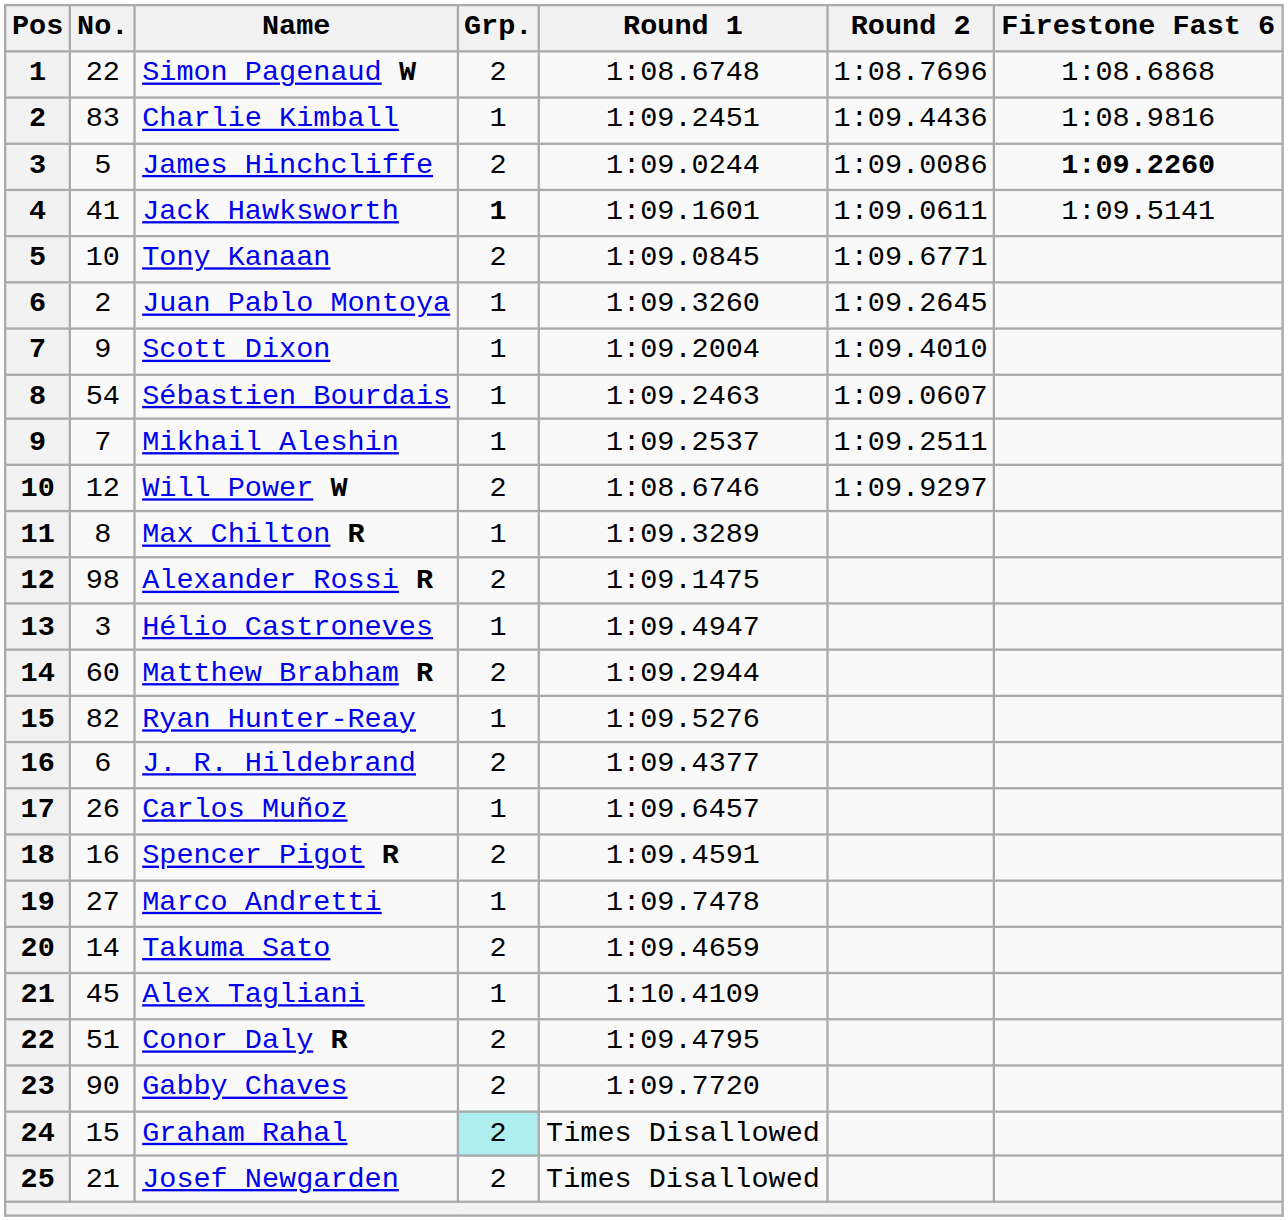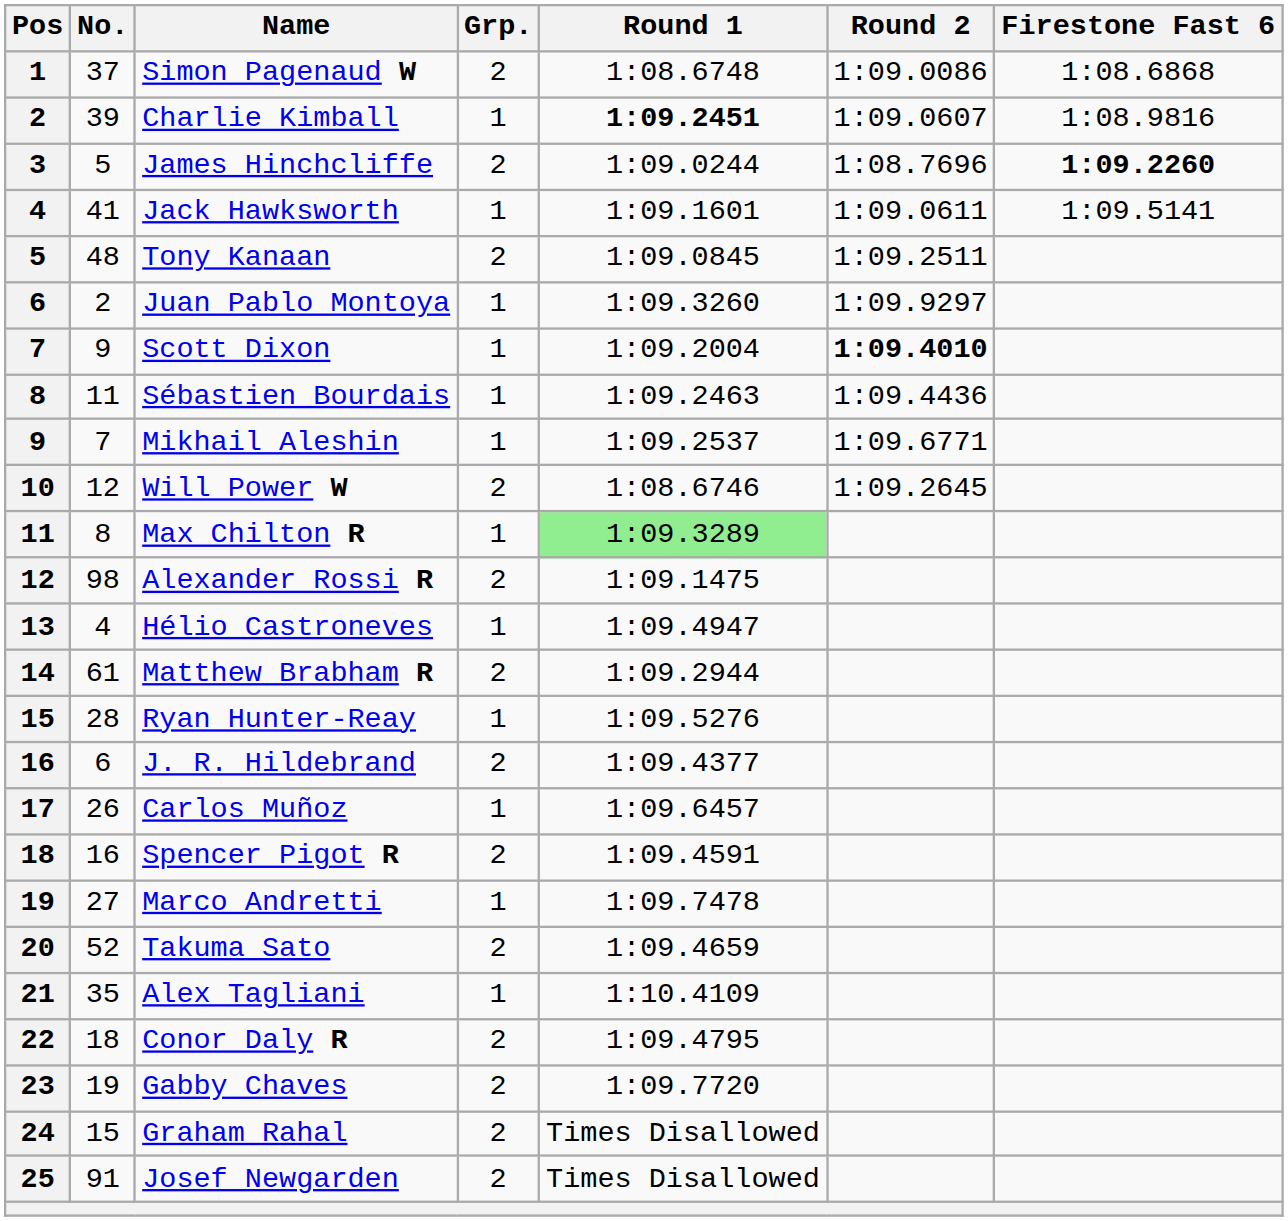 <table class="wikitable sortable" style="text-align:center; font-size: 95%;">
 <tr>
 <th>Pos</th>
 <th>No.</th>
 <th>Name</th>
 <th>Grp.</th>
 <th>Round 1</th>
 <th>Round 2</th>
 <th>Firestone Fast 6</th>
 </tr>
 <tr>
 <th scope=>1</th>
-<td>22</td>
+<td>37</td>
 <td align="left"> <a href='#'>Simon Pagenaud</a> <strong><span>W</span></strong></td>
 <td>2</td>
 <td>1:08.6748</td>
-<td>1:08.7696</td>
+<td>1:09.0086</td>
 <td>1:08.6868</td>
 </tr>
 <tr>
 <th scope=>2</th>
-<td>83</td>
+<td>39</td>
 <td align="left"> <a href='#'>Charlie Kimball</a></td>
 <td>1</td>
-<td>1:09.2451</td>
-<td>1:09.4436</td>
+<td><strong>1:09.2451</strong></td>
+<td>1:09.0607</td>
 <td>1:08.9816</td>
 </tr>
 <tr>
 <th scope=>3</th>
 <td>5</td>
 <td align="left"> <a href='#'>James Hinchcliffe</a></td>
 <td>2</td>
 <td>1:09.0244</td>
-<td>1:09.0086</td>
+<td>1:08.7696</td>
 <td><strong>1:09.2260</strong></td>
 </tr>
 <tr>
 <th scope=>4</th>
 <td>41</td>
 <td align="left"> <a href='#'>Jack Hawksworth</a></td>
-<td><strong>1</strong></td>
+<td>1</td>
 <td>1:09.1601</td>
 <td>1:09.0611</td>
 <td>1:09.5141</td>
 </tr>
 <tr>
 <th scope=>5</th>
-<td>10</td>
+<td>48</td>
 <td align="left"> <a href='#'>Tony Kanaan</a></td>
 <td>2</td>
 <td>1:09.0845</td>
-<td>1:09.6771</td>
+<td>1:09.2511</td>
 <td></td>
 </tr>
 <tr>
 <th scope=>6</th>
 <td>2</td>
 <td align="left"> <a href='#'>Juan Pablo Montoya</a></td>
 <td>1</td>
 <td>1:09.3260</td>
-<td>1:09.2645</td>
+<td>1:09.9297</td>
 <td></td>
 </tr>
 <tr>
 <th scope=>7</th>
 <td>9</td>
 <td align="left"> <a href='#'>Scott Dixon</a></td>
 <td>1</td>
 <td>1:09.2004</td>
-<td>1:09.4010</td>
+<td><strong>1:09.4010</strong></td>
 <td></td>
 </tr>
 <tr>
 <th scope=>8</th>
-<td>54</td>
+<td>11</td>
 <td align="left"> <a href='#'>Sébastien Bourdais</a></td>
 <td>1</td>
 <td>1:09.2463</td>
-<td>1:09.0607</td>
+<td>1:09.4436</td>
 <td></td>
 </tr>
 <tr>
 <th scope=>9</th>
 <td>7</td>
 <td align="left"> <a href='#'>Mikhail Aleshin</a></td>
 <td>1</td>
 <td>1:09.2537</td>
-<td>1:09.2511</td>
+<td>1:09.6771</td>
 <td></td>
 </tr>
 <tr>
 <th scope=>10</th>
 <td>12</td>
 <td align="left"> <a href='#'>Will Power</a> <strong><span>W</span></strong></td>
 <td>2</td>
 <td>1:08.6746</td>
-<td>1:09.9297</td>
+<td>1:09.2645</td>
 <td></td>
 </tr>
 <tr>
 <th scope=>11</th>
 <td>8</td>
 <td align="left"> <a href='#'>Max Chilton</a> <strong><span>R</span></strong></td>
 <td>1</td>
-<td>1:09.3289</td>
+<td style="background: lightgreen;">1:09.3289</td>
 <td></td>
 <td></td>
 </tr>
 <tr>
 <th scope=>12</th>
 <td>98</td>
 <td align="left"> <a href='#'>Alexander Rossi</a> <strong><span>R</span></strong></td>
 <td>2</td>
 <td>1:09.1475</td>
 <td></td>
 <td></td>
 </tr>
 <tr>
 <th scope=>13</th>
-<td>3</td>
+<td>4</td>
 <td align="left"> <a href='#'>Hélio Castroneves</a></td>
 <td>1</td>
 <td>1:09.4947</td>
 <td></td>
 <td></td>
 </tr>
 <tr>
 <th scope=>14</th>
-<td>60</td>
+<td>61</td>
 <td align="left"> <a href='#'>Matthew Brabham</a> <strong><span>R</span></strong></td>
 <td>2</td>
 <td>1:09.2944</td>
 <td></td>
 <td></td>
 </tr>
 <tr>
 <th scope=>15</th>
-<td>82</td>
+<td>28</td>
 <td align="left"> <a href='#'>Ryan Hunter-Reay</a></td>
 <td>1</td>
 <td>1:09.5276</td>
 <td></td>
 <td></td>
 </tr>
 <tr>
 <th scope=>16</th>
 <td>6</td>
 <td align="left"> <a href='#'>J. R. Hildebrand</a></td>
 <td>2</td>
 <td>1:09.4377</td>
 <td></td>
 <td></td>
 </tr>
 <tr>
 <th scope=>17</th>
 <td>26</td>
 <td align="left"> <a href='#'>Carlos Muñoz</a></td>
 <td>1</td>
 <td>1:09.6457</td>
 <td></td>
 <td></td>
 </tr>
 <tr>
 <th scope=>18</th>
 <td>16</td>
 <td align="left"> <a href='#'>Spencer Pigot</a> <strong><span>R</span></strong></td>
 <td>2</td>
 <td>1:09.4591</td>
 <td></td>
 <td></td>
 </tr>
 <tr>
 <th scope=>19</th>
 <td>27</td>
 <td align="left"> <a href='#'>Marco Andretti</a></td>
 <td>1</td>
 <td>1:09.7478</td>
 <td></td>
 <td></td>
 </tr>
 <tr>
 <th scope=>20</th>
-<td>14</td>
+<td>52</td>
 <td align="left"> <a href='#'>Takuma Sato</a></td>
 <td>2</td>
 <td>1:09.4659</td>
 <td></td>
 <td></td>
 </tr>
 <tr>
 <th scope=>21</th>
-<td>45</td>
+<td>35</td>
 <td align="left"> <a href='#'>Alex Tagliani</a></td>
 <td>1</td>
 <td>1:10.4109</td>
 <td></td>
 <td></td>
 </tr>
 <tr>
 <th scope=>22</th>
-<td>51</td>
+<td>18</td>
 <td align="left"> <a href='#'>Conor Daly</a> <strong><span>R</span></strong></td>
 <td>2</td>
 <td>1:09.4795</td>
 <td></td>
 <td></td>
 </tr>
 <tr>
 <th scope=>23</th>
-<td>90</td>
+<td>19</td>
 <td align="left"> <a href='#'>Gabby Chaves</a></td>
 <td>2</td>
 <td>1:09.7720</td>
 <td></td>
 <td></td>
 </tr>
 <tr>
 <th scope=>24</th>
 <td>15</td>
 <td align="left"> <a href='#'>Graham Rahal</a></td>
-<td style="background: paleturquoise;">2</td>
+<td>2</td>
 <td>Times Disallowed</td>
 <td></td>
 <td></td>
 </tr>
 <tr>
 <th scope=>25</th>
-<td>21</td>
+<td>91</td>
 <td align="left"> <a href='#'>Josef Newgarden</a></td>
 <td>2</td>
 <td>Times Disallowed</td>
 <td></td>
 <td></td>
 </tr>
 <tr>
 <th colspan=11></th>
 </tr>
 </table>
